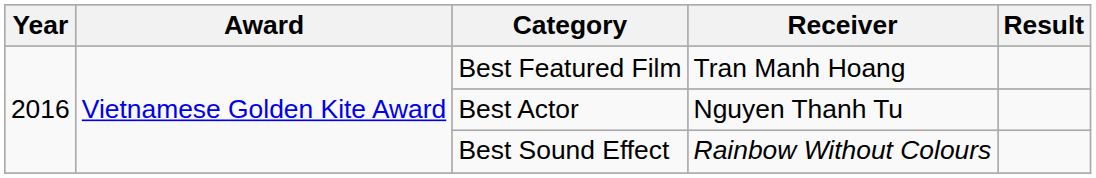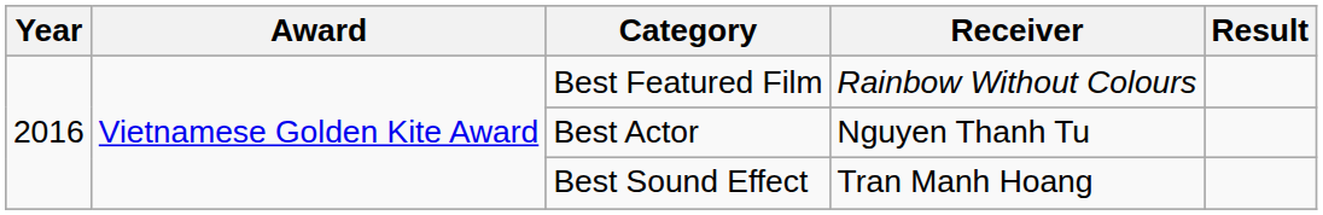 <table class="wikitable">
 <tr>
 <th>Year</th>
 <th>Award</th>
 <th>Category</th>
 <th>Receiver</th>
 <th>Result</th>
 </tr>
 <tr>
 <td rowspan=3>2016</td>
 <td rowspan=3><a href='#'>Vietnamese Golden Kite Award</a></td>
 <td>Best Featured Film</td>
-<td>Tran Manh Hoang</td>
+<td><em>Rainbow Without Colours</em></td>
 <td></td>
 </tr>
 <tr>
 <td>Best Actor</td>
 <td>Nguyen Thanh Tu</td>
 <td></td>
 </tr>
 <tr>
 <td>Best Sound Effect</td>
-<td><em>Rainbow Without Colours</em></td>
+<td>Tran Manh Hoang</td>
 <td></td>
 </tr>
 </table>
